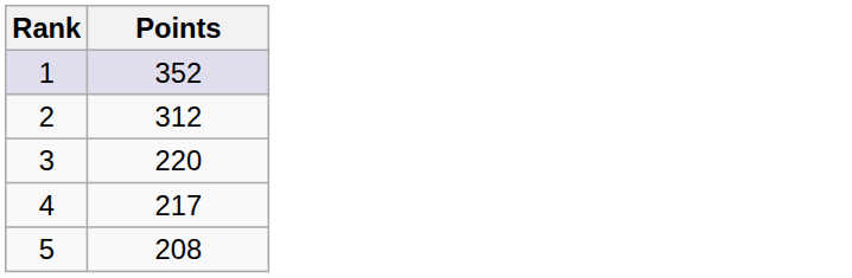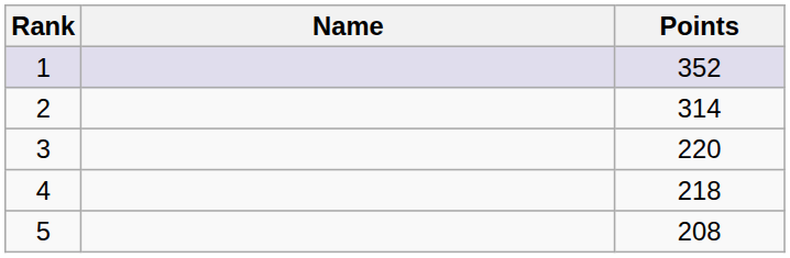 <table class="wikitable" style="font-size:95%">
 <tr>
 <th scope="col">Rank</th>
+<th scope="col" style="width:20em">Name</th>
 <th scope="col" style="width:6em">Points</th>
 </tr>
 <tr bgcolor="#E0DDED" align="center">
 <td>1</td>
+<td align="left"></td>
 <td>352</td>
 </tr>
 <tr align="center">
 <td>2</td>
-<td>312</td>
+<td align="left"></td>
+<td>314</td>
 </tr>
 <tr align="center">
 <td>3</td>
+<td align="left"></td>
 <td>220</td>
 </tr>
 <tr align="center">
 <td>4</td>
-<td>217</td>
+<td align="left"></td>
+<td>218</td>
 </tr>
 <tr align="center">
 <td>5</td>
+<td align="left"></td>
 <td>208</td>
 </tr>
 </table>
